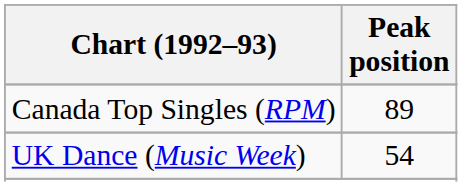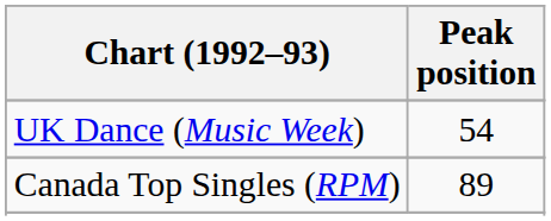 <table class="wikitable sortable">
 <tr>
 <th align="left">Chart (1992–93)</th>
 <th style="text-align:center;">Peak<br>position</th>
 </tr>
 <tr>
 </tr>
 <tr>
-<td>Canada Top Singles (<em><a href='#'>RPM</a></em>)</td>
-<td style="text-align:center;">89</td>
+<td><a href='#'>UK Dance</a> (<em><a href='#'>Music Week</a></em>)</td>
+<td style="text-align:center;">54</td>
 </tr>
 <tr>
 </tr>
 <tr>
 </tr>
 <tr>
 </tr>
 <tr>
 </tr>
 <tr>
 </tr>
 <tr>
 </tr>
 <tr>
-<td><a href='#'>UK Dance</a> (<em><a href='#'>Music Week</a></em>)</td>
-<td style="text-align:center;">54</td>
+<td>Canada Top Singles (<em><a href='#'>RPM</a></em>)</td>
+<td style="text-align:center;">89</td>
 </tr>
 <tr>
 </tr>
 <tr>
 </tr>
 <tr>
 </tr>
 </table>
